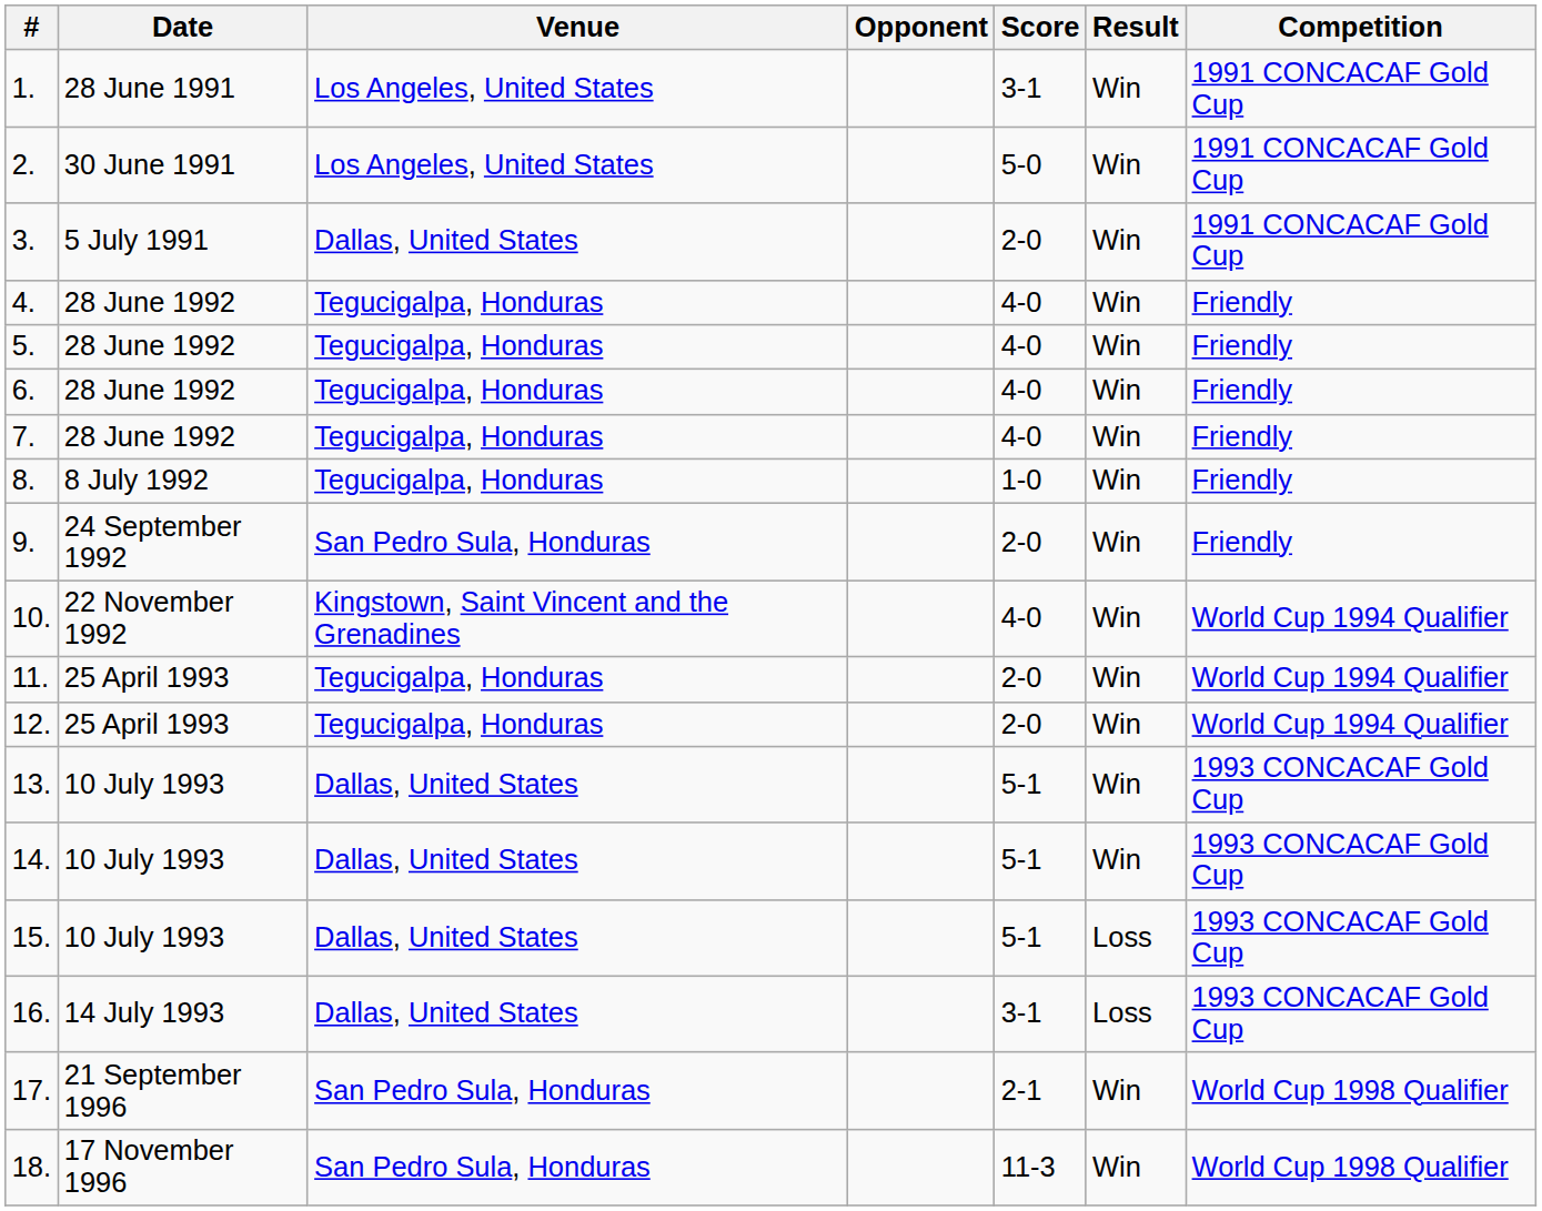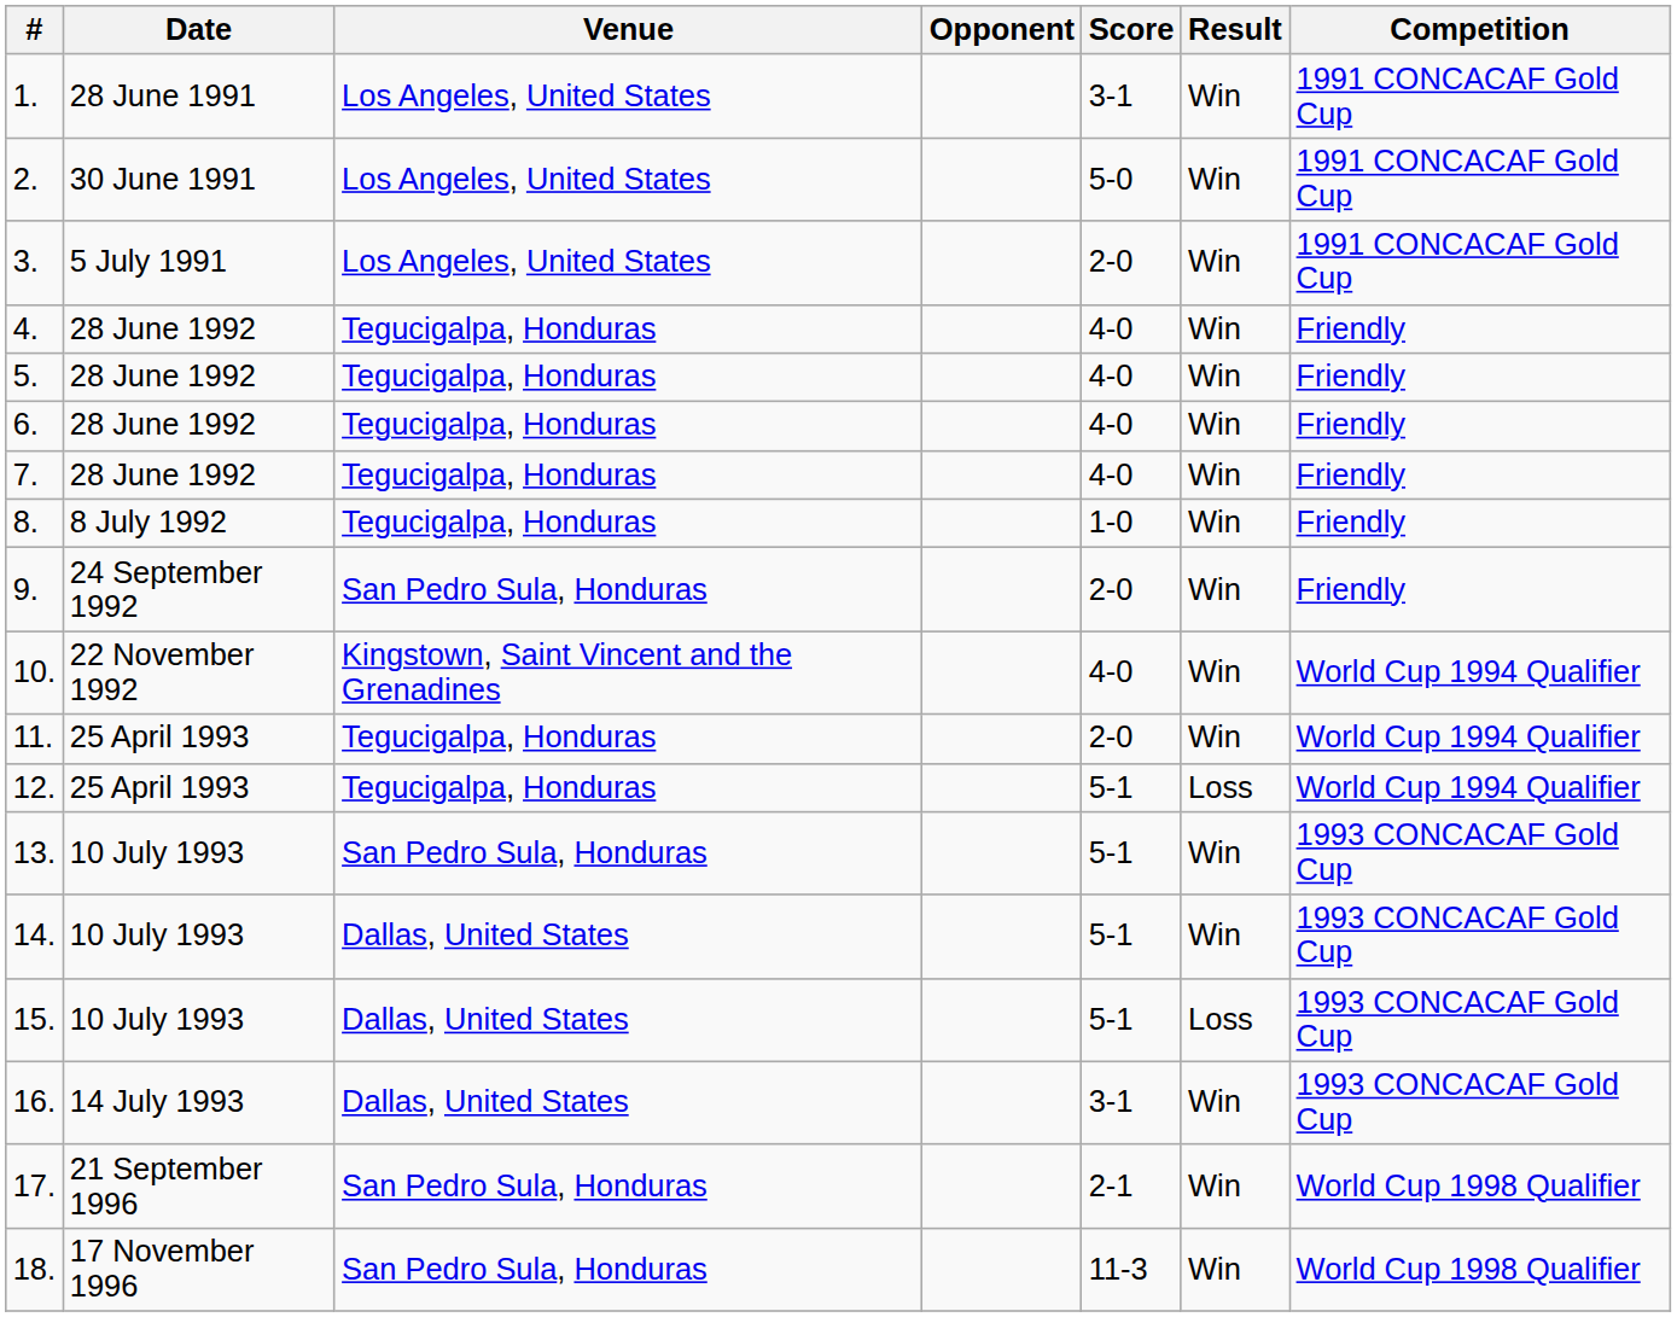 <table class="wikitable">
 <tr>
 <th>#</th>
 <th>Date</th>
 <th>Venue</th>
 <th>Opponent</th>
 <th>Score</th>
 <th>Result</th>
 <th>Competition</th>
 </tr>
 <tr>
 <td>1.</td>
 <td>28 June 1991</td>
 <td><a href='#'>Los Angeles</a>, <a href='#'>United States</a></td>
 <td></td>
 <td>3-1</td>
 <td>Win</td>
 <td><a href='#'>1991 CONCACAF Gold Cup</a></td>
 </tr>
 <tr>
 <td>2.</td>
 <td>30 June 1991</td>
 <td><a href='#'>Los Angeles</a>, <a href='#'>United States</a></td>
 <td></td>
 <td>5-0</td>
 <td>Win</td>
 <td><a href='#'>1991 CONCACAF Gold Cup</a></td>
 </tr>
 <tr>
 <td>3.</td>
 <td>5 July 1991</td>
-<td><a href='#'>Dallas</a>, <a href='#'>United States</a></td>
+<td><a href='#'>Los Angeles</a>, <a href='#'>United States</a></td>
 <td></td>
 <td>2-0</td>
 <td>Win</td>
 <td><a href='#'>1991 CONCACAF Gold Cup</a></td>
 </tr>
 <tr>
 <td>4.</td>
 <td>28 June 1992</td>
 <td><a href='#'>Tegucigalpa</a>, <a href='#'>Honduras</a></td>
 <td></td>
 <td>4-0</td>
 <td>Win</td>
 <td><a href='#'>Friendly</a></td>
 </tr>
 <tr>
 <td>5.</td>
 <td>28 June 1992</td>
 <td><a href='#'>Tegucigalpa</a>, <a href='#'>Honduras</a></td>
 <td></td>
 <td>4-0</td>
 <td>Win</td>
 <td><a href='#'>Friendly</a></td>
 </tr>
 <tr>
 <td>6.</td>
 <td>28 June 1992</td>
 <td><a href='#'>Tegucigalpa</a>, <a href='#'>Honduras</a></td>
 <td></td>
 <td>4-0</td>
 <td>Win</td>
 <td><a href='#'>Friendly</a></td>
 </tr>
 <tr>
 <td>7.</td>
 <td>28 June 1992</td>
 <td><a href='#'>Tegucigalpa</a>, <a href='#'>Honduras</a></td>
 <td></td>
 <td>4-0</td>
 <td>Win</td>
 <td><a href='#'>Friendly</a></td>
 </tr>
 <tr>
 <td>8.</td>
 <td>8 July 1992</td>
 <td><a href='#'>Tegucigalpa</a>, <a href='#'>Honduras</a></td>
 <td></td>
 <td>1-0</td>
 <td>Win</td>
 <td><a href='#'>Friendly</a></td>
 </tr>
 <tr>
 <td>9.</td>
 <td>24 September 1992</td>
 <td><a href='#'>San Pedro Sula</a>, <a href='#'>Honduras</a></td>
 <td></td>
 <td>2-0</td>
 <td>Win</td>
 <td><a href='#'>Friendly</a></td>
 </tr>
 <tr>
 <td>10.</td>
 <td>22 November 1992</td>
 <td><a href='#'>Kingstown</a>, <a href='#'>Saint Vincent and the Grenadines</a></td>
 <td></td>
 <td>4-0</td>
 <td>Win</td>
 <td><a href='#'>World Cup 1994 Qualifier</a></td>
 </tr>
 <tr>
 <td>11.</td>
 <td>25 April 1993</td>
 <td><a href='#'>Tegucigalpa</a>, <a href='#'>Honduras</a></td>
 <td></td>
 <td>2-0</td>
 <td>Win</td>
 <td><a href='#'>World Cup 1994 Qualifier</a></td>
 </tr>
 <tr>
 <td>12.</td>
 <td>25 April 1993</td>
 <td><a href='#'>Tegucigalpa</a>, <a href='#'>Honduras</a></td>
 <td></td>
-<td>2-0</td>
-<td>Win</td>
+<td>5-1</td>
+<td>Loss</td>
 <td><a href='#'>World Cup 1994 Qualifier</a></td>
 </tr>
 <tr>
 <td>13.</td>
 <td>10 July 1993</td>
-<td><a href='#'>Dallas</a>, <a href='#'>United States</a></td>
+<td><a href='#'>San Pedro Sula</a>, <a href='#'>Honduras</a></td>
 <td></td>
 <td>5-1</td>
 <td>Win</td>
 <td><a href='#'>1993 CONCACAF Gold Cup</a></td>
 </tr>
 <tr>
 <td>14.</td>
 <td>10 July 1993</td>
 <td><a href='#'>Dallas</a>, <a href='#'>United States</a></td>
 <td></td>
 <td>5-1</td>
 <td>Win</td>
 <td><a href='#'>1993 CONCACAF Gold Cup</a></td>
 </tr>
 <tr>
 <td>15.</td>
 <td>10 July 1993</td>
 <td><a href='#'>Dallas</a>, <a href='#'>United States</a></td>
 <td></td>
 <td>5-1</td>
 <td>Loss</td>
 <td><a href='#'>1993 CONCACAF Gold Cup</a></td>
 </tr>
 <tr>
 <td>16.</td>
 <td>14 July 1993</td>
 <td><a href='#'>Dallas</a>, <a href='#'>United States</a></td>
 <td></td>
 <td>3-1</td>
-<td>Loss</td>
+<td>Win</td>
 <td><a href='#'>1993 CONCACAF Gold Cup</a></td>
 </tr>
 <tr>
 <td>17.</td>
 <td>21 September 1996</td>
 <td><a href='#'>San Pedro Sula</a>, <a href='#'>Honduras</a></td>
 <td></td>
 <td>2-1</td>
 <td>Win</td>
 <td><a href='#'>World Cup 1998 Qualifier</a></td>
 </tr>
 <tr>
 <td>18.</td>
 <td>17 November 1996</td>
 <td><a href='#'>San Pedro Sula</a>, <a href='#'>Honduras</a></td>
 <td></td>
 <td>11-3</td>
 <td>Win</td>
 <td><a href='#'>World Cup 1998 Qualifier</a></td>
 </tr>
 </table>
